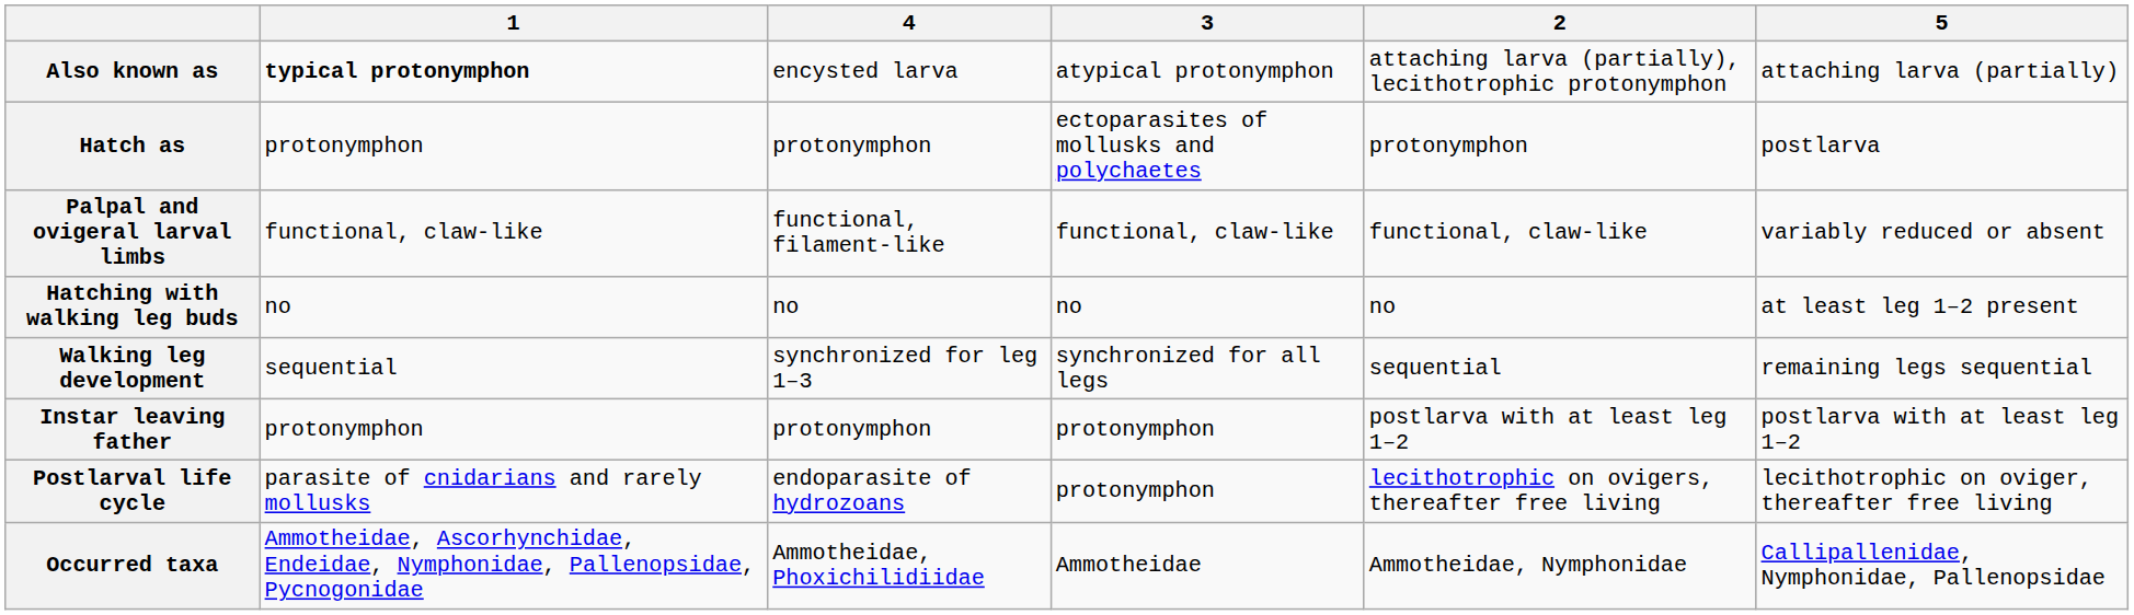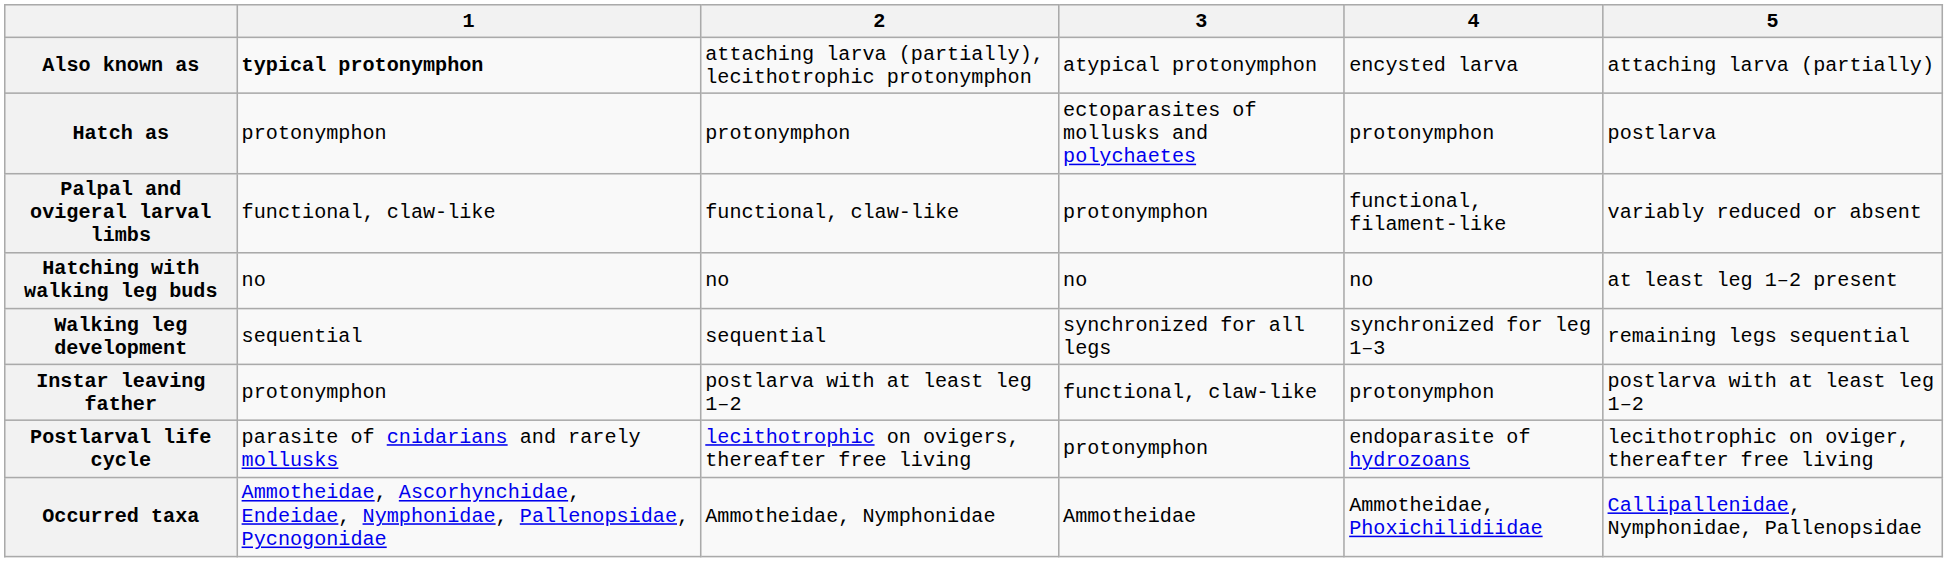 <table class="wikitable">
 <tr>
 <th></th>
 <th>1</th>
+<th>2</th>
+<th>3</th>
 <th>4</th>
-<th>3</th>
-<th>2</th>
 <th>5</th>
 </tr>
 <tr>
 <th>Also known as</th>
 <td><strong>typical protonymphon</strong></td>
+<td>attaching larva (partially), lecithotrophic protonymphon</td>
+<td>atypical protonymphon</td>
 <td>encysted larva</td>
-<td>atypical protonymphon</td>
-<td>attaching larva (partially), lecithotrophic protonymphon</td>
 <td>attaching larva (partially)</td>
 </tr>
 <tr>
 <th>Hatch as</th>
 <td>protonymphon</td>
 <td>protonymphon</td>
 <td>ectoparasites of mollusks and <a href='#'>polychaetes</a></td>
 <td>protonymphon</td>
 <td>postlarva</td>
 </tr>
 <tr>
 <th>Palpal and ovigeral larval limbs</th>
 <td>functional, claw-like</td>
+<td>functional, claw-like</td>
+<td>protonymphon</td>
 <td>functional, filament-like</td>
-<td>functional, claw-like</td>
-<td>functional, claw-like</td>
 <td>variably reduced or absent</td>
 </tr>
 <tr>
 <th>Hatching with walking leg buds</th>
 <td>no</td>
 <td>no</td>
 <td>no</td>
 <td>no</td>
 <td>at least leg 1–2 present</td>
 </tr>
 <tr>
 <th>Walking leg development</th>
 <td>sequential</td>
+<td>sequential</td>
+<td>synchronized for all legs</td>
 <td>synchronized for leg 1–3</td>
-<td>synchronized for all legs</td>
-<td>sequential</td>
 <td>remaining legs sequential</td>
 </tr>
 <tr>
 <th>Instar leaving father</th>
 <td>protonymphon</td>
+<td>postlarva with at least leg 1–2</td>
+<td>functional, claw-like</td>
 <td>protonymphon</td>
-<td>protonymphon</td>
-<td>postlarva with at least leg 1–2</td>
 <td>postlarva with at least leg 1–2</td>
 </tr>
 <tr>
 <th>Postlarval life cycle</th>
 <td>parasite of <a href='#'>cnidarians</a> and rarely <a href='#'>mollusks</a></td>
+<td><a href='#'>lecithotrophic</a> on ovigers, thereafter free living</td>
+<td>protonymphon</td>
 <td>endoparasite of <a href='#'>hydrozoans</a></td>
-<td>protonymphon</td>
-<td><a href='#'>lecithotrophic</a> on ovigers, thereafter free living</td>
 <td>lecithotrophic on oviger, thereafter free living</td>
 </tr>
 <tr>
 <th>Occurred taxa</th>
 <td><a href='#'>Ammotheidae</a>, <a href='#'>Ascorhynchidae</a>, <a href='#'>Endeidae</a>, <a href='#'>Nymphonidae</a>,  <a href='#'>Pallenopsidae</a>, <a href='#'>Pycnogonidae</a></td>
+<td>Ammotheidae, Nymphonidae</td>
+<td>Ammotheidae</td>
 <td>Ammotheidae, <a href='#'>Phoxichilidiidae</a></td>
-<td>Ammotheidae</td>
-<td>Ammotheidae, Nymphonidae</td>
 <td><a href='#'>Callipallenidae</a>, Nymphonidae, Pallenopsidae</td>
 </tr>
 </table>
